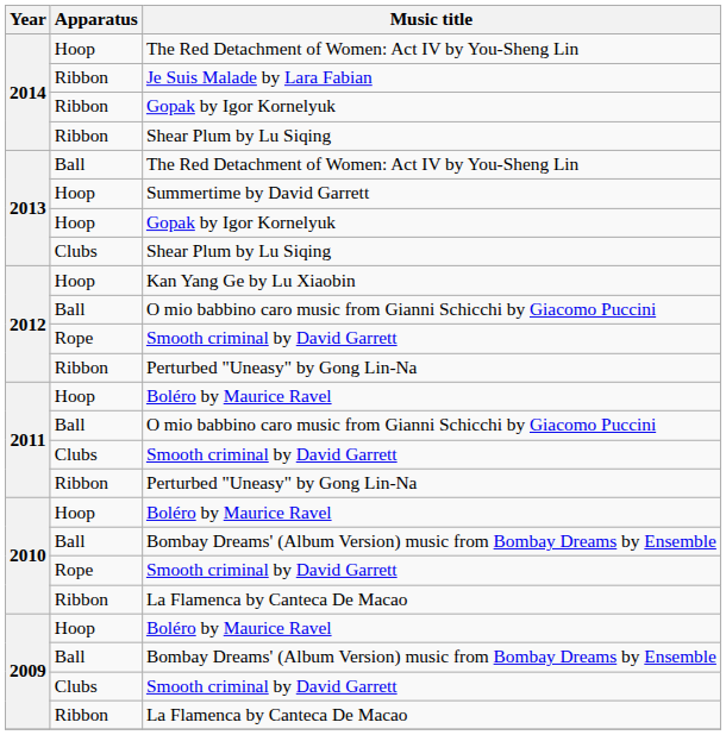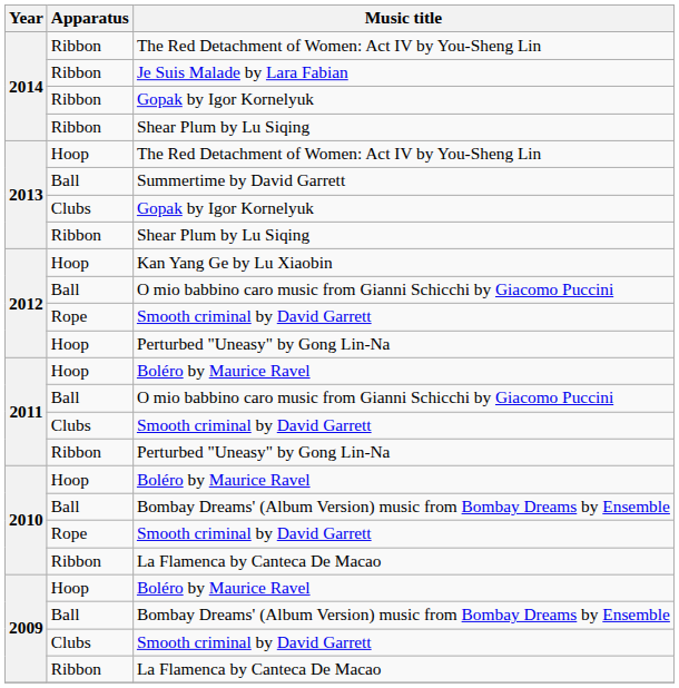 <table class="wikitable plainrowheaders">
 <tr>
 <th scope=col>Year</th>
 <th scope=col>Apparatus</th>
 <th scope=col>Music title </th>
 </tr>
 <tr>
 <th scope=row rowspan=4>2014</th>
-<td>Hoop</td>
+<td>Ribbon</td>
 <td>The Red Detachment of Women: Act IV by You-Sheng Lin</td>
 </tr>
 <tr>
 <td>Ribbon</td>
 <td><a href='#'>Je Suis Malade</a> by <a href='#'>Lara Fabian</a></td>
 </tr>
 <tr>
 <td>Ribbon</td>
 <td><a href='#'>Gopak</a> by Igor Kornelyuk</td>
 </tr>
 <tr>
 <td>Ribbon</td>
 <td>Shear Plum by Lu Siqing</td>
 </tr>
 <tr>
 <th scope=row rowspan=4>2013</th>
-<td>Ball</td>
+<td>Hoop</td>
 <td>The Red Detachment of Women: Act IV by You-Sheng Lin</td>
 </tr>
 <tr>
-<td>Hoop</td>
+<td>Ball</td>
 <td>Summertime by David Garrett</td>
 </tr>
 <tr>
-<td>Hoop</td>
+<td>Clubs</td>
 <td><a href='#'>Gopak</a> by Igor Kornelyuk</td>
 </tr>
 <tr>
-<td>Clubs</td>
+<td>Ribbon</td>
 <td>Shear Plum by Lu Siqing</td>
 </tr>
 <tr>
 <th scope=row rowspan=4>2012</th>
 <td>Hoop</td>
 <td>Kan Yang Ge by Lu Xiaobin</td>
 </tr>
 <tr>
 <td>Ball</td>
 <td>O mio babbino caro music from Gianni Schicchi by <a href='#'>Giacomo Puccini</a></td>
 </tr>
 <tr>
 <td>Rope</td>
 <td><a href='#'>Smooth criminal</a> by <a href='#'>David Garrett</a></td>
 </tr>
 <tr>
-<td>Ribbon</td>
+<td>Hoop</td>
 <td>Perturbed "Uneasy" by Gong Lin-Na</td>
 </tr>
 <tr>
 <th scope=row rowspan=4>2011</th>
 <td>Hoop</td>
 <td><a href='#'>Boléro</a> by <a href='#'>Maurice Ravel</a></td>
 </tr>
 <tr>
 <td>Ball</td>
 <td>O mio babbino caro music from Gianni Schicchi by <a href='#'>Giacomo Puccini</a></td>
 </tr>
 <tr>
 <td>Clubs</td>
 <td><a href='#'>Smooth criminal</a> by <a href='#'>David Garrett</a></td>
 </tr>
 <tr>
 <td>Ribbon</td>
 <td>Perturbed "Uneasy" by Gong Lin-Na</td>
 </tr>
 <tr>
 <th scope=row rowspan=4>2010</th>
 <td>Hoop</td>
 <td><a href='#'>Boléro</a> by <a href='#'>Maurice Ravel</a></td>
 </tr>
 <tr>
 <td>Ball</td>
 <td>Bombay Dreams' (Album Version) music from <a href='#'>Bombay Dreams</a> by <a href='#'>Ensemble</a></td>
 </tr>
 <tr>
 <td>Rope</td>
 <td><a href='#'>Smooth criminal</a> by <a href='#'>David Garrett</a></td>
 </tr>
 <tr>
 <td>Ribbon</td>
 <td>La Flamenca by Canteca De Macao</td>
 </tr>
 <tr>
 <th scope=row rowspan=4>2009</th>
 <td>Hoop</td>
 <td><a href='#'>Boléro</a> by <a href='#'>Maurice Ravel</a></td>
 </tr>
 <tr>
 <td>Ball</td>
 <td>Bombay Dreams' (Album Version) music from <a href='#'>Bombay Dreams</a> by <a href='#'>Ensemble</a></td>
 </tr>
 <tr>
 <td>Clubs</td>
 <td><a href='#'>Smooth criminal</a> by <a href='#'>David Garrett</a></td>
 </tr>
 <tr>
 <td>Ribbon</td>
 <td>La Flamenca by Canteca De Macao</td>
 </tr>
 <tr>
 </tr>
 </table>
